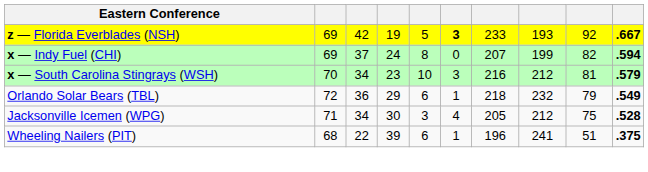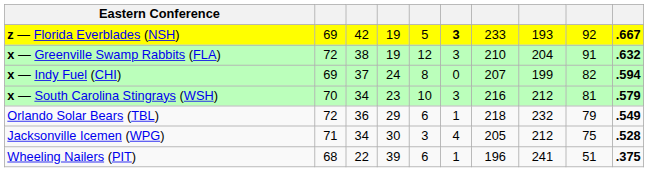 <table class="wikitable sortable" style="text-align:center; width:50em">
 <tr>
 <th style="width:50%;" class="unsortable">Eastern Conference</th>
 <th width="5%"></th>
 <th width="5%"></th>
 <th width="5%"></th>
 <th width="5%"></th>
 <th width="5%"></th>
 <th width="7.5%"></th>
 <th width="7.5%"></th>
 <th width="7.5%"></th>
 <th width="7.5%"></th>
 </tr>
 <tr bgcolor=#FFFF00>
 <td align=left><strong>z</strong> — <a href='#'>Florida Everblades</a> (<a href='#'>NSH</a>)</td>
 <td>69</td>
 <td>42</td>
 <td>19</td>
 <td>5</td>
 <td><strong>3</strong></td>
 <td>233</td>
 <td>193</td>
 <td>92</td>
 <td><strong>.667</strong></td>
+</tr>
+<tr bgcolor=#bbffbb>
+<td align=left><strong>x</strong> — <a href='#'>Greenville Swamp Rabbits</a> (<a href='#'>FLA</a>)</td>
+<td>72</td>
+<td>38</td>
+<td>19</td>
+<td>12</td>
+<td>3</td>
+<td>210</td>
+<td>204</td>
+<td>91</td>
+<td><strong>.632</strong></td>
 </tr>
 <tr bgcolor=#bbffbb>
 <td align=left><strong>x</strong> — <a href='#'>Indy Fuel</a> (<a href='#'>CHI</a>)</td>
 <td>69</td>
 <td>37</td>
 <td>24</td>
 <td>8</td>
 <td>0</td>
 <td>207</td>
 <td>199</td>
 <td>82</td>
 <td><strong>.594</strong></td>
 </tr>
 <tr bgcolor=#bbffbb>
 <td align=left><strong>x</strong> — <a href='#'>South Carolina Stingrays</a> (<a href='#'>WSH</a>)</td>
 <td>70</td>
 <td>34</td>
 <td>23</td>
 <td>10</td>
 <td>3</td>
 <td>216</td>
 <td>212</td>
 <td>81</td>
 <td><strong>.579</strong></td>
 </tr>
 <tr bgcolor=>
 <td align=left><a href='#'>Orlando Solar Bears</a> (<a href='#'>TBL</a>)</td>
 <td>72</td>
 <td>36</td>
 <td>29</td>
 <td>6</td>
 <td>1</td>
 <td>218</td>
 <td>232</td>
 <td>79</td>
 <td><strong>.549</strong></td>
 </tr>
 <tr bgcolor=>
 <td align=left><a href='#'>Jacksonville Icemen</a> (<a href='#'>WPG</a>)</td>
 <td>71</td>
 <td>34</td>
 <td>30</td>
 <td>3</td>
 <td>4</td>
 <td>205</td>
 <td>212</td>
 <td>75</td>
 <td><strong>.528</strong></td>
 </tr>
 <tr bgcolor=>
 <td align=left><a href='#'>Wheeling Nailers</a> (<a href='#'>PIT</a>)</td>
 <td>68</td>
 <td>22</td>
 <td>39</td>
 <td>6</td>
 <td>1</td>
 <td>196</td>
 <td>241</td>
 <td>51</td>
 <td><strong>.375</strong></td>
 </tr>
 </table>
